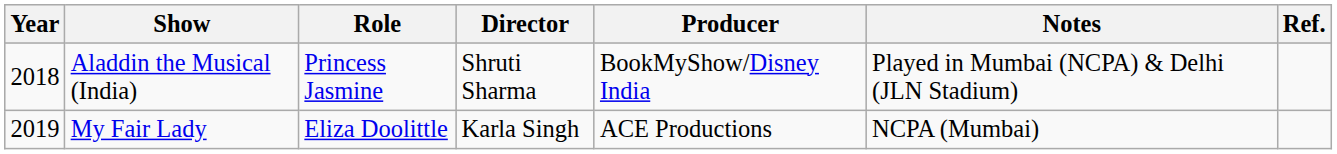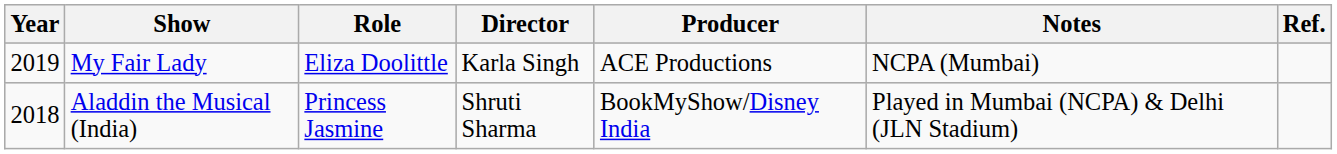 <table class="wikitable">
 <tr>
 <th>Year</th>
 <th>Show</th>
 <th>Role</th>
 <th>Director</th>
 <th>Producer</th>
 <th>Notes</th>
 <th>Ref.</th>
 </tr>
 <tr>
+<td>2019</td>
+<td><a href='#'>My Fair Lady</a></td>
+<td><a href='#'>Eliza Doolittle</a></td>
+<td>Karla Singh</td>
+<td>ACE Productions</td>
+<td>NCPA (Mumbai)</td>
+<td></td>
+</tr>
+<tr>
 <td>2018</td>
 <td><a href='#'>Aladdin the Musical</a> (India)</td>
 <td><a href='#'>Princess Jasmine</a></td>
 <td>Shruti Sharma</td>
 <td>BookMyShow/<a href='#'>Disney India</a></td>
 <td>Played in Mumbai (NCPA) & Delhi (JLN Stadium)</td>
 <td></td>
 </tr>
-<tr>
-<td>2019</td>
-<td><a href='#'>My Fair Lady</a></td>
-<td><a href='#'>Eliza Doolittle</a></td>
-<td>Karla Singh</td>
-<td>ACE Productions</td>
-<td>NCPA (Mumbai)</td>
-<td></td>
-</tr>
 </table>
